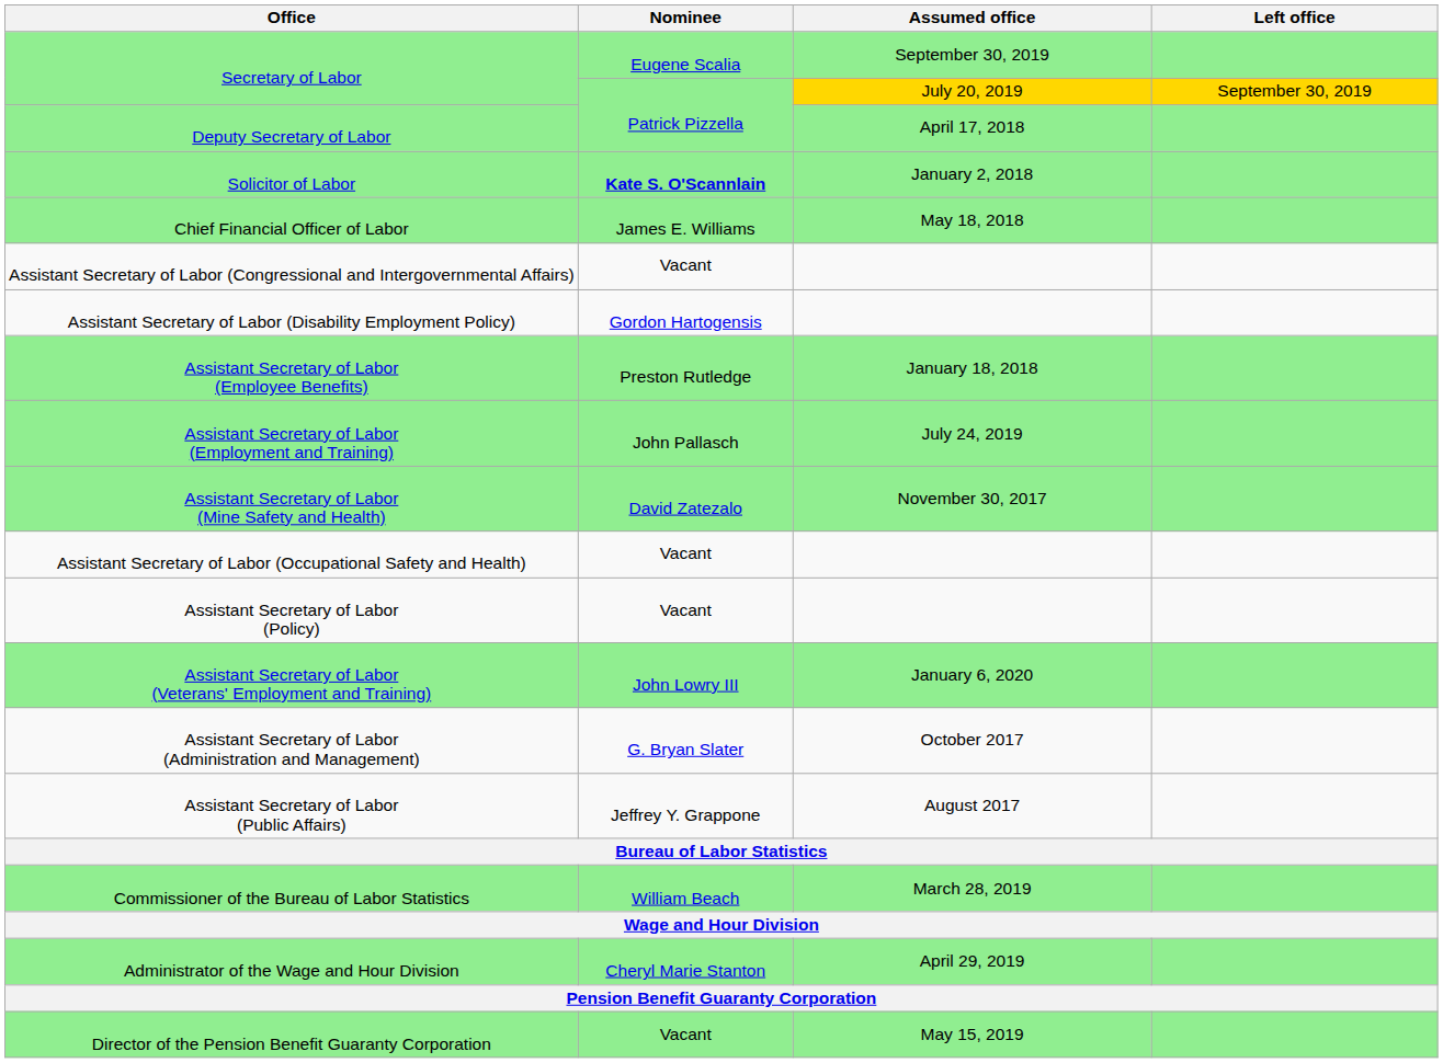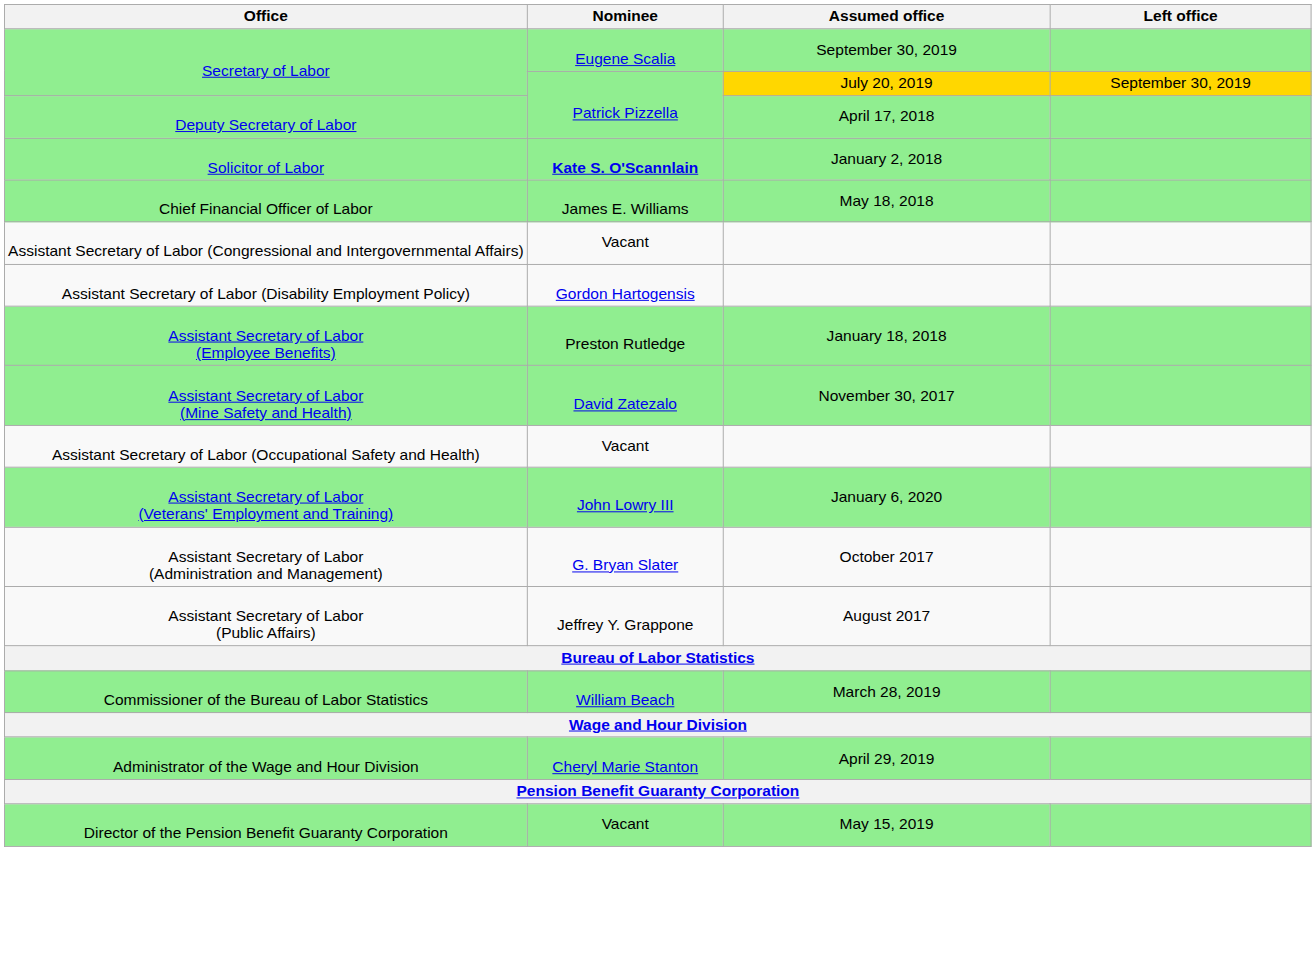 <table class="wikitable sortable" style="text-align:center">
 <tr>
 <th style="width:40%;">Office</th>
 <th style="width:15%;">Nominee</th>
 <th style="width:25%;" data-sort- type="date">Assumed office</th>
 <th style="width:20%;" data-sort- type="date">Left office</th>
 </tr>
 <tr style="background:lightgreen;">
 <td rowspan="2"><br><a href='#'>Secretary of Labor</a></td>
 <td><br><a href='#'>Eugene Scalia</a></td>
 <td>September 30, 2019<br></td>
 <td></td>
 </tr>
 <tr style="background:lightgreen;">
 <td rowspan="2"><br><a href='#'>Patrick Pizzella</a></td>
 <td style="background:gold;">July 20, 2019</td>
 <td style="background:gold;">September 30, 2019</td>
 </tr>
 <tr style="background:lightgreen;">
 <td><br><a href='#'>Deputy Secretary of Labor</a></td>
 <td>April 17, 2018<br></td>
 <td></td>
 </tr>
 <tr style="background:lightgreen;">
 <td><br><a href='#'>Solicitor of Labor</a></td>
 <td><strong><br><a href='#'>Kate S. O'Scannlain</a></strong></td>
 <td>January 2, 2018<br></td>
 <td></td>
 </tr>
 <tr style="background:lightgreen;">
 <td><br>Chief Financial Officer of Labor</td>
 <td><br>James E. Williams</td>
 <td>May 18, 2018<br></td>
 <td></td>
 </tr>
 <tr>
 <td><br>Assistant Secretary of Labor (Congressional and Intergovernmental Affairs)</td>
 <td>Vacant</td>
 <td></td>
 <td></td>
 </tr>
 <tr>
 <td><br>Assistant Secretary of Labor (Disability Employment Policy)</td>
 <td><br><a href='#'>Gordon Hartogensis</a></td>
 <td></td>
 <td></td>
 </tr>
 <tr style="background:lightgreen;">
 <td><br><a href='#'>Assistant Secretary of Labor<br>(Employee Benefits)</a></td>
 <td><br>Preston Rutledge</td>
 <td>January 18, 2018<br></td>
 <td></td>
 </tr>
-<tr style="background:lightgreen">
-<td><br><a href='#'>Assistant Secretary of Labor<br>(Employment and Training)</a></td>
-<td><br>John Pallasch</td>
-<td>July 24, 2019<br></td>
-<td></td>
-</tr>
 <tr style="background:lightgreen;">
 <td><br><a href='#'>Assistant Secretary of Labor<br>(Mine Safety and Health)</a></td>
 <td><br><a href='#'>David Zatezalo</a></td>
 <td>November 30, 2017<br></td>
 <td></td>
 </tr>
 <tr>
 <td><br>Assistant Secretary of Labor (Occupational Safety and Health)</td>
-<td>Vacant</td>
-<td></td>
-<td></td>
-</tr>
-<tr>
-<td><br>Assistant Secretary of Labor<br>(Policy)</td>
 <td>Vacant</td>
 <td></td>
 <td></td>
 </tr>
 <tr style="background:lightgreen">
 <td><br><a href='#'>Assistant Secretary of Labor<br>(Veterans' Employment and Training)</a></td>
 <td><br><a href='#'>John Lowry III</a></td>
 <td>January 6, 2020<br></td>
 <td></td>
 </tr>
 <tr>
 <td><br>Assistant Secretary of Labor<br>(Administration and Management)</td>
 <td><br><a href='#'>G. Bryan Slater</a></td>
 <td>October 2017<br></td>
 <td></td>
 </tr>
 <tr>
 <td><br>Assistant Secretary of Labor<br>(Public Affairs)</td>
 <td><br>Jeffrey Y. Grappone</td>
 <td>August 2017<br></td>
 <td></td>
 </tr>
 <tr>
 <th colspan="4"><a href='#'>Bureau of Labor Statistics</a></th>
 </tr>
 <tr style="background:lightgreen">
 <td><br>Commissioner of the Bureau of Labor Statistics</td>
 <td><br><a href='#'>William Beach</a></td>
 <td>March 28, 2019<br></td>
 <td></td>
 </tr>
 <tr>
 <th colspan="4"><a href='#'>Wage and Hour Division</a></th>
 </tr>
 <tr style="background:lightgreen">
 <td><br>Administrator of the Wage and Hour Division</td>
 <td><br><a href='#'>Cheryl Marie Stanton</a></td>
 <td>April 29, 2019<br></td>
 <td></td>
 </tr>
 <tr>
 <th colspan="4"><a href='#'>Pension Benefit Guaranty Corporation</a></th>
 </tr>
 <tr style="background:lightgreen">
 <td><br>Director of the Pension Benefit Guaranty Corporation</td>
 <td>Vacant</td>
 <td>May 15, 2019<br></td>
 <td></td>
 </tr>
 </table>
